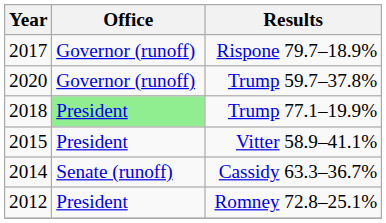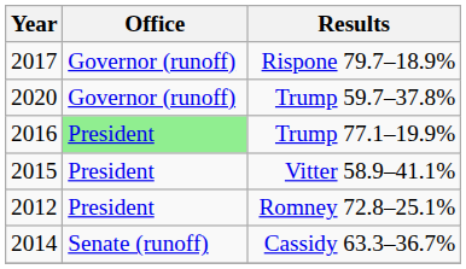 <table class=wikitable>
 <tr>
 <th width="30">Year</th>
 <th width="120">Office</th>
 <th width="140">Results</th>
 </tr>
 <tr>
 <td>2017</td>
 <td><a href='#'>Governor (runoff)</a></td>
 <td align="right" ><a href='#'>Rispone</a> 79.7–18.9%</td>
 </tr>
 <tr>
 <td>2020</td>
 <td><a href='#'>Governor (runoff)</a></td>
 <td align="right" ><a href='#'>Trump</a> 59.7–37.8%</td>
 </tr>
 <tr>
-<td>2018</td>
+<td>2016</td>
 <td style="background: lightgreen;"><a href='#'>President</a></td>
 <td align="right" ><a href='#'>Trump</a> 77.1–19.9%</td>
 </tr>
 <tr>
 <td>2015</td>
 <td><a href='#'>President</a></td>
 <td align="right" ><a href='#'>Vitter</a> 58.9–41.1%</td>
 </tr>
 <tr>
+<td>2012</td>
+<td><a href='#'>President</a></td>
+<td align="right" ><a href='#'>Romney</a> 72.8–25.1%</td>
+</tr>
+<tr>
 <td>2014</td>
 <td><a href='#'>Senate (runoff)</a></td>
 <td align="right" ><a href='#'>Cassidy</a> 63.3–36.7%</td>
 </tr>
 <tr>
-<td>2012</td>
-<td><a href='#'>President</a></td>
-<td align="right" ><a href='#'>Romney</a> 72.8–25.1%</td>
-</tr>
-<tr>
 </tr>
 </table>
